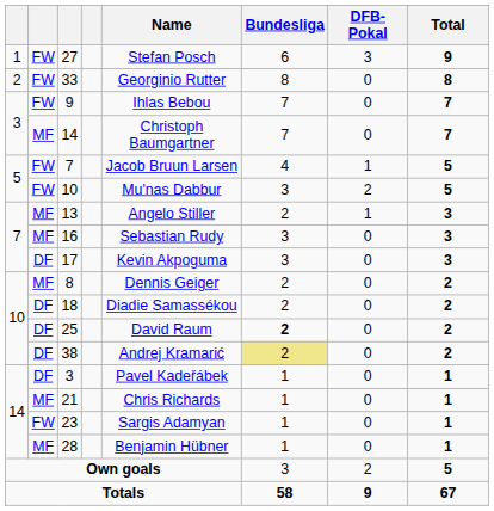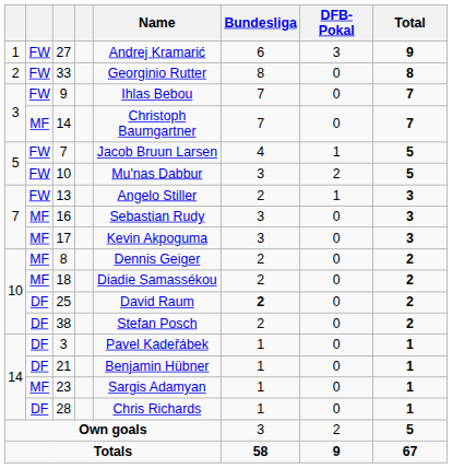 <table class="wikitable" style="text-align:center">
 <tr>
 <th width=15></th>
 <th width=15></th>
 <th width=15></th>
 <th width=15></th>
 <th width=145>Name</th>
 <th width=80><strong><a href='#'>Bundesliga</a></strong></th>
 <th width=80><strong><a href='#'>DFB-Pokal</a></strong></th>
 <th width=80>Total</th>
 </tr>
 <tr>
 <td rowspan=1>1</td>
 <td><a href='#'>FW</a></td>
 <td>27</td>
 <td></td>
-<td><a href='#'>Stefan Posch</a></td>
+<td><a href='#'>Andrej Kramarić</a></td>
 <td>6</td>
 <td>3</td>
 <td><strong>9</strong></td>
 </tr>
 <tr>
 <td rowspan=1>2</td>
 <td><a href='#'>FW</a></td>
 <td>33</td>
 <td></td>
 <td><a href='#'>Georginio Rutter</a></td>
 <td>8</td>
 <td>0</td>
 <td><strong>8</strong></td>
 </tr>
 <tr>
 <td rowspan=2>3</td>
 <td><a href='#'>FW</a></td>
 <td>9</td>
 <td></td>
 <td><a href='#'>Ihlas Bebou</a></td>
 <td>7</td>
 <td>0</td>
 <td><strong>7</strong></td>
 </tr>
 <tr>
 <td><a href='#'>MF</a></td>
 <td>14</td>
 <td></td>
 <td><a href='#'>Christoph Baumgartner</a></td>
 <td>7</td>
 <td>0</td>
 <td><strong>7</strong></td>
 </tr>
 <tr>
 <td rowspan=2>5</td>
 <td><a href='#'>FW</a></td>
 <td>7</td>
 <td></td>
 <td><a href='#'>Jacob Bruun Larsen</a></td>
 <td>4</td>
 <td>1</td>
 <td><strong>5</strong></td>
 </tr>
 <tr>
 <td><a href='#'>FW</a></td>
 <td>10</td>
 <td></td>
 <td><a href='#'>Mu'nas Dabbur</a></td>
 <td>3</td>
 <td>2</td>
 <td><strong>5</strong></td>
 </tr>
 <tr>
 <td rowspan=3>7</td>
-<td><a href='#'>MF</a></td>
+<td><a href='#'>FW</a></td>
 <td>13</td>
 <td></td>
 <td><a href='#'>Angelo Stiller</a></td>
 <td>2</td>
 <td>1</td>
 <td><strong>3</strong></td>
 </tr>
 <tr>
 <td><a href='#'>MF</a></td>
 <td>16</td>
 <td></td>
 <td><a href='#'>Sebastian Rudy</a></td>
 <td>3</td>
 <td>0</td>
 <td><strong>3</strong></td>
 </tr>
 <tr>
-<td><a href='#'>DF</a></td>
+<td><a href='#'>MF</a></td>
 <td>17</td>
 <td></td>
 <td><a href='#'>Kevin Akpoguma</a></td>
 <td>3</td>
 <td>0</td>
 <td><strong>3</strong></td>
 </tr>
 <tr>
 <td rowspan=4>10</td>
 <td><a href='#'>MF</a></td>
 <td>8</td>
 <td></td>
 <td><a href='#'>Dennis Geiger</a></td>
 <td>2</td>
 <td>0</td>
 <td><strong>2</strong></td>
 </tr>
 <tr>
-<td><a href='#'>DF</a></td>
+<td><a href='#'>MF</a></td>
 <td>18</td>
 <td></td>
 <td><a href='#'>Diadie Samassékou</a></td>
 <td>2</td>
 <td>0</td>
 <td><strong>2</strong></td>
 </tr>
 <tr>
 <td><a href='#'>DF</a></td>
 <td>25</td>
 <td></td>
 <td><a href='#'>David Raum</a></td>
 <td><strong>2</strong></td>
 <td>0</td>
 <td><strong>2</strong></td>
 </tr>
 <tr>
 <td><a href='#'>DF</a></td>
 <td>38</td>
 <td></td>
-<td><a href='#'>Andrej Kramarić</a></td>
-<td style="background: khaki;">2</td>
+<td><a href='#'>Stefan Posch</a></td>
+<td>2</td>
 <td>0</td>
 <td><strong>2</strong></td>
 </tr>
 <tr>
 <td rowspan=4>14</td>
 <td><a href='#'>DF</a></td>
 <td>3</td>
 <td></td>
 <td><a href='#'>Pavel Kadeřábek</a></td>
 <td>1</td>
 <td>0</td>
 <td><strong>1</strong></td>
 </tr>
 <tr>
-<td><a href='#'>MF</a></td>
+<td><a href='#'>DF</a></td>
 <td>21</td>
 <td></td>
-<td><a href='#'>Chris Richards</a></td>
+<td><a href='#'>Benjamin Hübner</a></td>
 <td>1</td>
 <td>0</td>
 <td><strong>1</strong></td>
 </tr>
 <tr>
-<td><a href='#'>FW</a></td>
+<td><a href='#'>MF</a></td>
 <td>23</td>
 <td></td>
 <td><a href='#'>Sargis Adamyan</a></td>
 <td>1</td>
 <td>0</td>
 <td><strong>1</strong></td>
 </tr>
 <tr>
-<td><a href='#'>MF</a></td>
+<td><a href='#'>DF</a></td>
 <td>28</td>
 <td></td>
-<td><a href='#'>Benjamin Hübner</a></td>
+<td><a href='#'>Chris Richards</a></td>
 <td>1</td>
 <td>0</td>
 <td><strong>1</strong></td>
 </tr>
 <tr>
 <td colspan=5><strong>Own goals</strong></td>
 <td>3</td>
 <td>2</td>
 <td><strong>5</strong></td>
 </tr>
 <tr>
 <td colspan=5><strong>Totals</strong></td>
 <td><strong>58</strong></td>
 <td><strong>9</strong></td>
 <td><strong>67</strong></td>
 </tr>
 </table>
